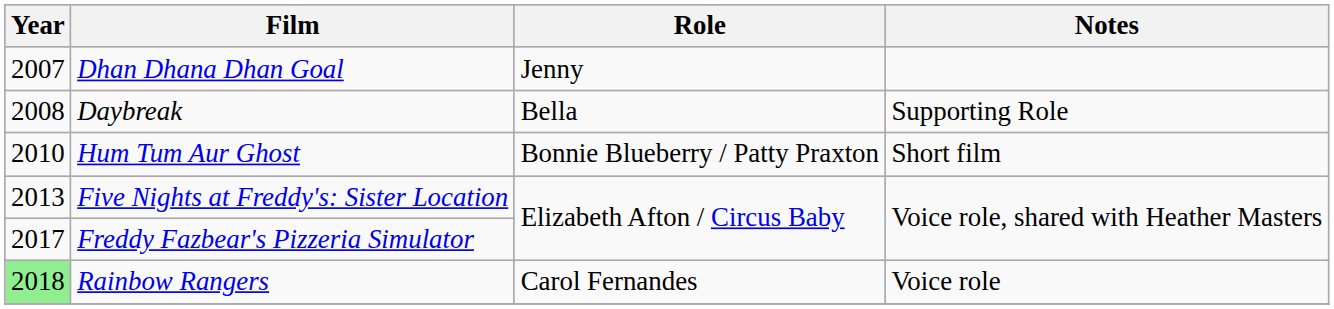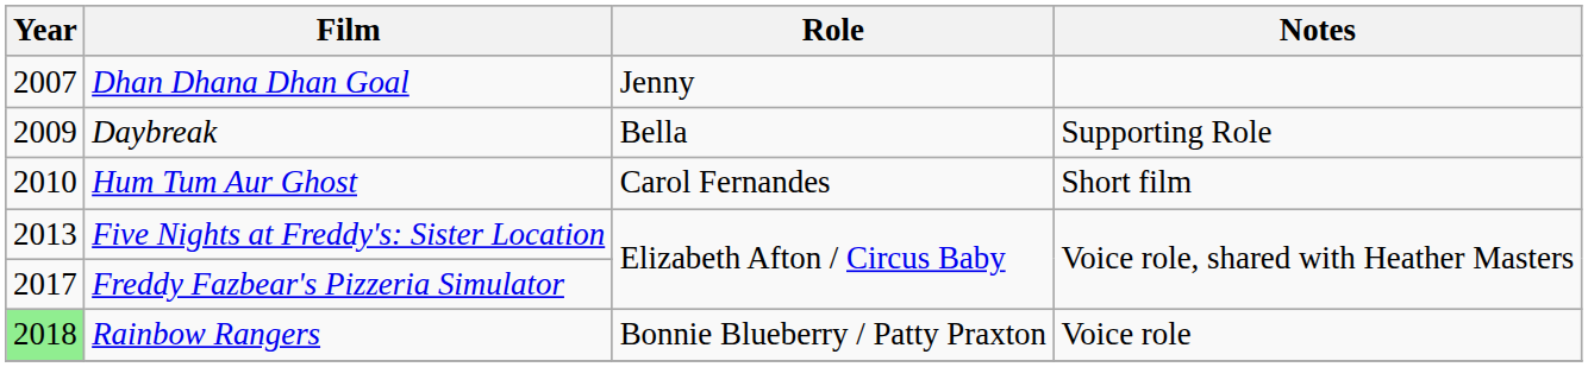 <table class="wikitable sortable">
 <tr>
 <th>Year</th>
 <th>Film</th>
 <th>Role</th>
 <th>Notes</th>
 </tr>
 <tr>
 <td>2007</td>
 <td><em><a href='#'>Dhan Dhana Dhan Goal</a></em></td>
 <td>Jenny</td>
 <td></td>
 </tr>
 <tr>
-<td>2008</td>
+<td>2009</td>
 <td><em>Daybreak</em></td>
 <td>Bella</td>
 <td>Supporting Role</td>
 </tr>
 <tr>
 <td>2010</td>
 <td><em><a href='#'>Hum Tum Aur Ghost</a></em></td>
-<td>Bonnie Blueberry / Patty Praxton<br></td>
+<td>Carol Fernandes</td>
 <td>Short film</td>
 </tr>
 <tr>
 <td>2013</td>
 <td><em><a href='#'>Five Nights at Freddy's: Sister Location</a></em></td>
 <td rowspan="2">Elizabeth Afton / <a href='#'>Circus Baby</a></td>
 <td rowspan="2">Voice role, shared with Heather Masters</td>
 </tr>
 <tr>
 <td>2017</td>
 <td><em><a href='#'>Freddy Fazbear's Pizzeria Simulator</a></em></td>
 </tr>
 <tr>
 <td style="background: lightgreen;">2018</td>
 <td><em><a href='#'>Rainbow Rangers</a></em></td>
-<td>Carol Fernandes</td>
+<td>Bonnie Blueberry / Patty Praxton<br></td>
 <td>Voice role</td>
 </tr>
 <tr>
 </tr>
 </table>
